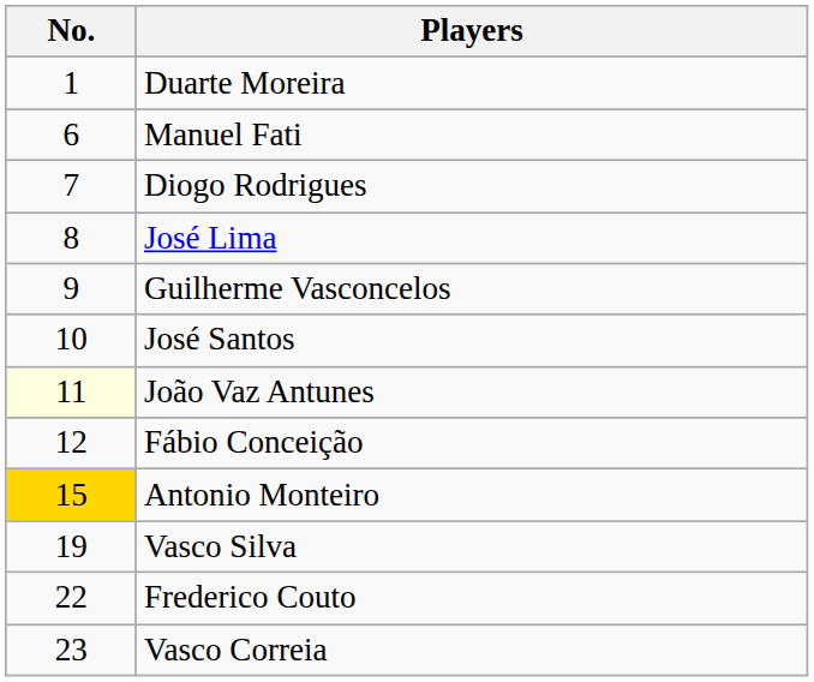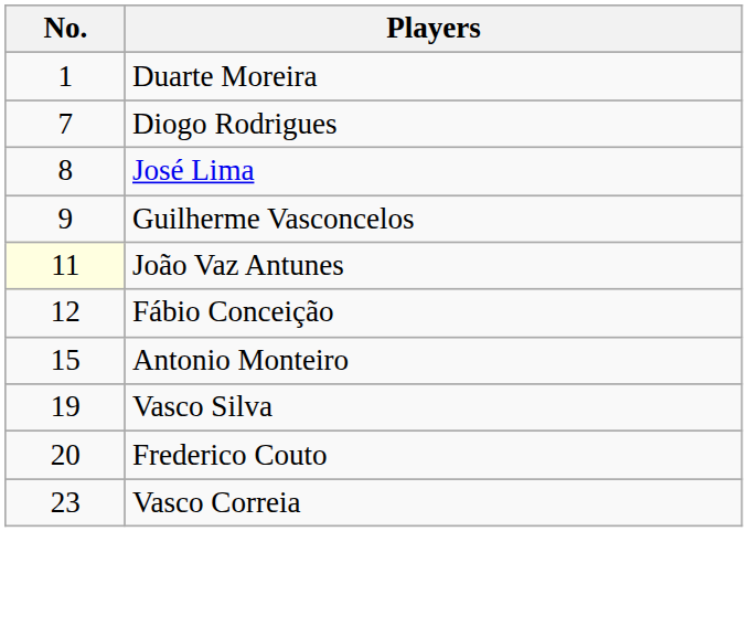 <table class="wikitable" style="text-align: center; width:25%">
 <tr>
 <th>No.</th>
 <th>Players</th>
 </tr>
 <tr>
 <td>1</td>
 <td align="left">Duarte Moreira</td>
-</tr>
-<tr>
-<td>6</td>
-<td align="left">Manuel Fati</td>
 </tr>
 <tr>
 <td>7</td>
 <td align="left">Diogo Rodrigues</td>
 </tr>
 <tr>
 <td>8</td>
 <td align="left"><a href='#'>José Lima</a></td>
 </tr>
 <tr>
 <td>9</td>
 <td align="left">Guilherme Vasconcelos</td>
 </tr>
 <tr>
-<td>10</td>
-<td align="left">José Santos</td>
-</tr>
-<tr>
 <td style="background: lightyellow;">11</td>
 <td align="left">João Vaz Antunes</td>
 </tr>
 <tr>
 <td>12</td>
 <td align="left">Fábio Conceição</td>
 </tr>
 <tr>
-<td style="background: gold;">15</td>
+<td>15</td>
 <td align="left">Antonio Monteiro</td>
 </tr>
 <tr>
 <td>19</td>
 <td align="left">Vasco Silva</td>
 </tr>
 <tr>
-<td>22</td>
+<td>20</td>
 <td align="left">Frederico Couto</td>
 </tr>
 <tr>
 <td>23</td>
 <td align="left">Vasco Correia</td>
 </tr>
 </table>
